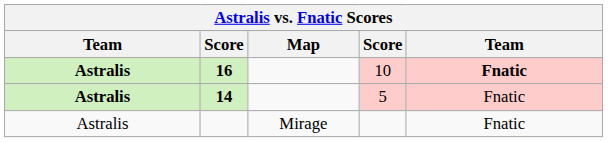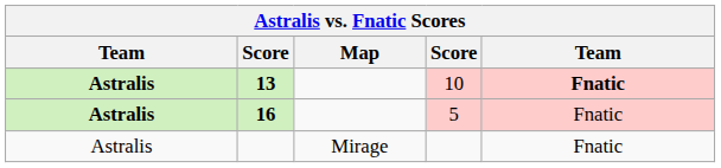 <table class="wikitable" style="text-align: center;">
 <tr>
 <th colspan=5><a href='#'>Astralis</a> vs.  <a href='#'>Fnatic</a> Scores</th>
 </tr>
 <tr>
 <th width="181px">Team</th>
 <th width="20px">Score</th>
 <th width="100px">Map</th>
 <th width="20px">Score</th>
 <th width="181px">Team</th>
 </tr>
 <tr>
 <td style="background: #D0F0C0;"><strong>Astralis</strong></td>
-<td style="background: #D0F0C0;"><strong>16</strong></td>
+<td style="background: #D0F0C0;"><strong>13</strong></td>
 <td></td>
 <td style="background: #FFCCCC;">10</td>
 <td style="background: #FFCCCC;"><strong>Fnatic</strong></td>
 </tr>
 <tr>
 <td style="background: #D0F0C0;"><strong>Astralis</strong></td>
-<td style="background: #D0F0C0;"><strong>14</strong></td>
+<td style="background: #D0F0C0;"><strong>16</strong></td>
 <td></td>
 <td style="background: #FFCCCC;">5</td>
 <td style="background: #FFCCCC;">Fnatic</td>
 </tr>
 <tr>
 <td>Astralis</td>
 <td></td>
 <td>Mirage</td>
 <td></td>
 <td>Fnatic</td>
 </tr>
 </table>
